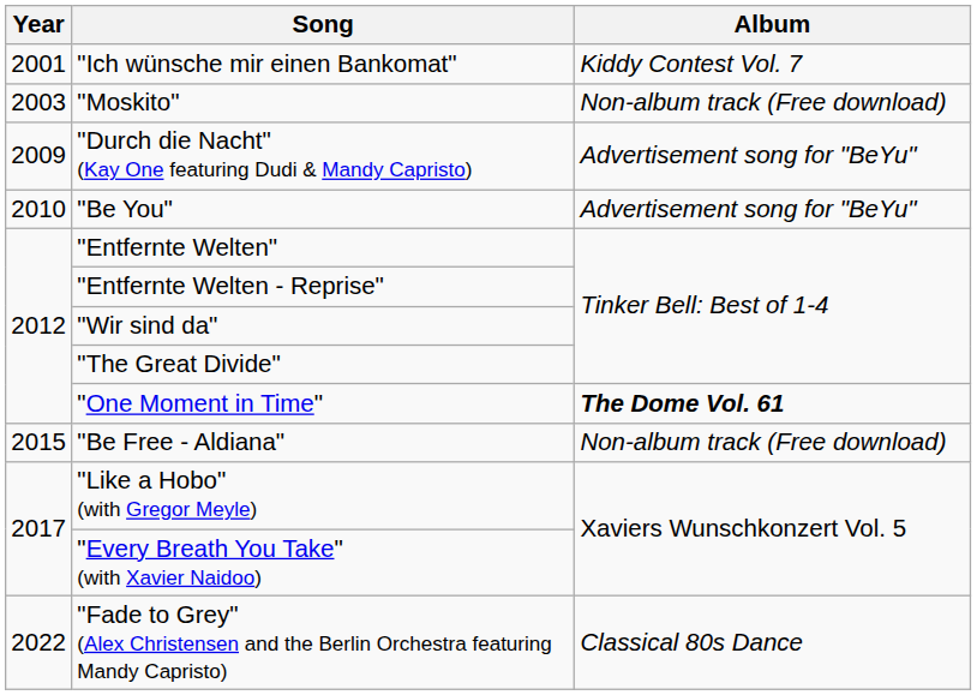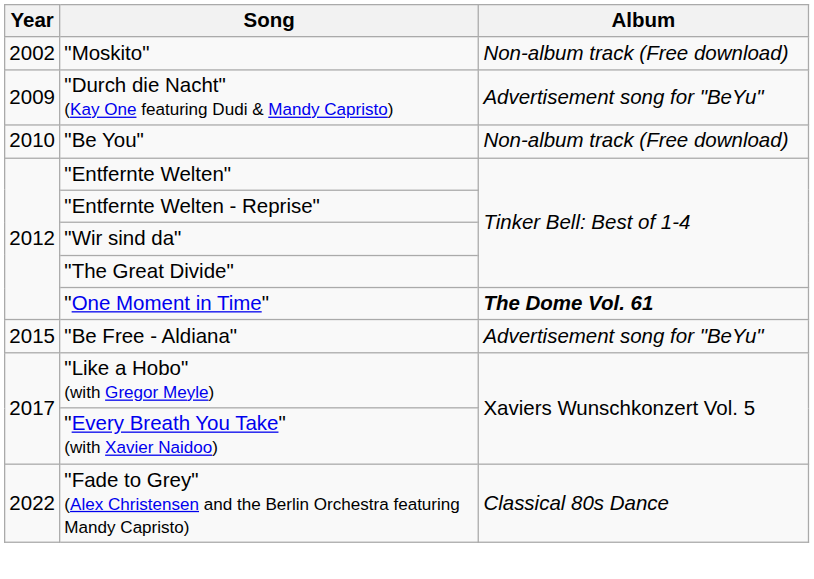 <table class="wikitable">
 <tr>
 <th>Year</th>
 <th style="width:320px;">Song</th>
 <th style="width:250px;">Album</th>
 </tr>
 <tr>
-<td rowspan="1">2001</td>
-<td>"Ich wünsche mir einen Bankomat"</td>
-<td><em>Kiddy Contest Vol. 7</em></td>
-</tr>
-<tr>
-<td rowspan="1">2003</td>
+<td rowspan="1">2002</td>
 <td>"Moskito"</td>
 <td><em>Non-album track (Free download)</em></td>
 </tr>
 <tr>
 <td rowspan="1">2009</td>
 <td>"Durch die Nacht" <br> <small>(<a href='#'>Kay One</a> featuring Dudi & <a href='#'>Mandy Capristo</a>)</small></td>
 <td><em>Advertisement song for "BeYu"</em></td>
 </tr>
 <tr>
 <td>2010</td>
 <td>"Be You"</td>
-<td><em>Advertisement song for "BeYu"</em></td>
+<td><em>Non-album track (Free download)</em></td>
 </tr>
 <tr>
 <td rowspan="5">2012</td>
 <td>"Entfernte Welten"</td>
 <td rowspan="4"><em>Tinker Bell: Best of 1-4</em></td>
 </tr>
 <tr>
 <td>"Entfernte Welten - Reprise"</td>
 </tr>
 <tr>
 <td>"Wir sind da"</td>
 </tr>
 <tr>
 <td>"The Great Divide"</td>
 </tr>
 <tr>
 <td>"<a href='#'>One Moment in Time</a>"</td>
 <td><strong><em>The Dome Vol. 61</em></strong></td>
 </tr>
 <tr>
 <td rowspan="1">2015</td>
 <td>"Be Free - Aldiana"</td>
-<td><em>Non-album track (Free download)</em></td>
+<td><em>Advertisement song for "BeYu"</em></td>
 </tr>
 <tr>
 <td rowspan="2">2017</td>
 <td>"Like a Hobo" <br> <small>(with <a href='#'>Gregor Meyle</a>)</small></td>
 <td rowspan="2">Xaviers Wunschkonzert Vol. 5</td>
 </tr>
 <tr>
 <td>"<a href='#'>Every Breath You Take</a>" <br> <small>(with <a href='#'>Xavier Naidoo</a>)</small></td>
 </tr>
 <tr>
 <td>2022</td>
 <td>"Fade to Grey" <br><small>(<a href='#'>Alex Christensen</a> and the Berlin Orchestra featuring Mandy Capristo)</small></td>
 <td><em>Classical 80s Dance</em></td>
 </tr>
 </table>
